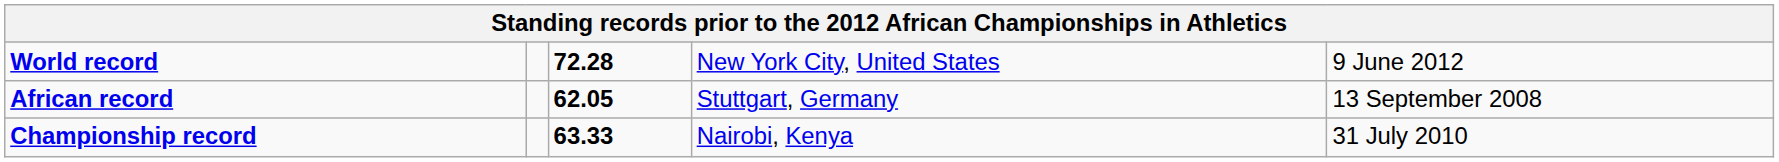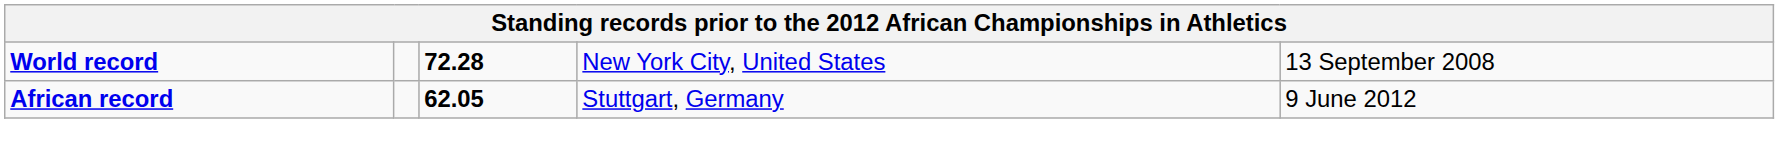 <table class="wikitable" width=75%>
 <tr>
 <th colspan="5">Standing records prior to the 2012 African Championships in Athletics</th>
 </tr>
 <tr>
 <td><strong><a href='#'>World record</a></strong></td>
 <td></td>
 <td><strong>72.28</strong></td>
 <td><a href='#'>New York City</a>, <a href='#'>United States</a></td>
-<td>9 June 2012</td>
+<td>13 September 2008</td>
 </tr>
 <tr>
 <td><strong><a href='#'>African record</a></strong></td>
 <td></td>
 <td><strong>62.05</strong></td>
 <td><a href='#'>Stuttgart</a>, <a href='#'>Germany</a></td>
-<td>13 September 2008</td>
-</tr>
-<tr>
-<td><strong><a href='#'>Championship record</a></strong></td>
-<td></td>
-<td><strong>63.33</strong></td>
-<td><a href='#'>Nairobi</a>, <a href='#'>Kenya</a></td>
-<td>31 July 2010</td>
+<td>9 June 2012</td>
 </tr>
 </table>
